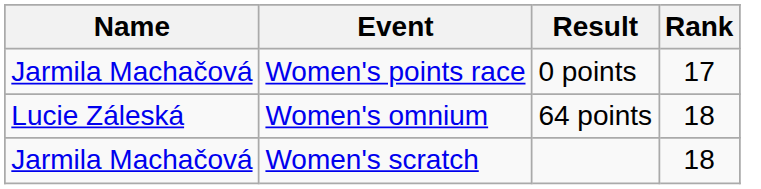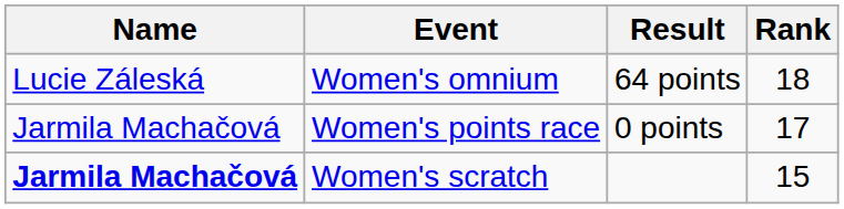 <table class="wikitable sortable">
 <tr>
 <th>Name</th>
 <th>Event</th>
 <th>Result</th>
 <th>Rank</th>
-</tr>
-<tr>
-<td><a href='#'>Jarmila Machačová</a></td>
-<td><a href='#'>Women's points race</a></td>
-<td>0 points</td>
-<td align=center>17</td>
 </tr>
 <tr>
 <td><a href='#'>Lucie Záleská</a></td>
 <td><a href='#'>Women's omnium</a></td>
 <td>64 points</td>
 <td align=center>18</td>
 </tr>
 <tr>
 <td><a href='#'>Jarmila Machačová</a></td>
+<td><a href='#'>Women's points race</a></td>
+<td>0 points</td>
+<td align=center>17</td>
+</tr>
+<tr>
+<td><strong><a href='#'>Jarmila Machačová</a></strong></td>
 <td><a href='#'>Women's scratch</a></td>
 <td></td>
-<td align=center>18</td>
+<td align=center>15</td>
 </tr>
 </table>
